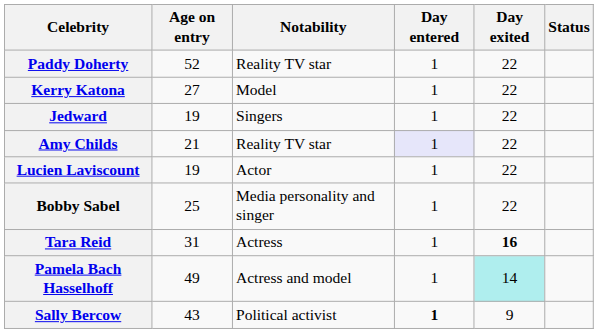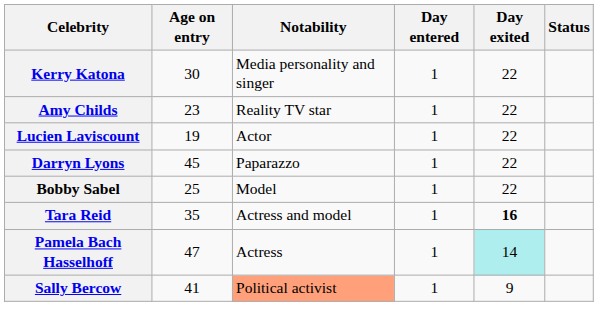 <table class="wikitable sortable" style="text-align:left; line-height:20px; width:auto;">
 <tr>
 <th scope="col">Celebrity</th>
 <th scope="col">Age on entry</th>
 <th scope="col">Notability</th>
 <th scope="col">Day entered</th>
 <th scope="col">Day exited</th>
 <th scope="col">Status</th>
 </tr>
 <tr>
-<th scope="row"><a href='#'>Paddy Doherty</a></th>
-<td align="center">52</td>
-<td>Reality TV star</td>
-<td align="center">1</td>
-<td align="center">22</td>
-<td></td>
-</tr>
-<tr>
 <th scope="row"><a href='#'>Kerry Katona</a></th>
-<td align="center">27</td>
-<td>Model</td>
-<td align="center">1</td>
-<td align="center">22</td>
-<td></td>
-</tr>
-<tr>
-<th scope="row"><a href='#'>Jedward</a></th>
-<td align="center">19</td>
-<td>Singers</td>
+<td align="center">30</td>
+<td>Media personality and singer</td>
 <td align="center">1</td>
 <td align="center">22</td>
 <td></td>
 </tr>
 <tr>
 <th scope="row"><a href='#'>Amy Childs</a></th>
-<td align="center">21</td>
+<td align="center">23</td>
 <td>Reality TV star</td>
-<td align="center" style="background: lavender;">1</td>
+<td align="center">1</td>
 <td align="center">22</td>
 <td></td>
 </tr>
 <tr>
 <th scope="row"><a href='#'>Lucien Laviscount</a></th>
 <td align="center">19</td>
 <td>Actor</td>
 <td align="center">1</td>
 <td align="center">22</td>
 <td></td>
 </tr>
 <tr>
+<th scope="row"><a href='#'>Darryn Lyons</a></th>
+<td align="center">45</td>
+<td>Paparazzo</td>
+<td align="center">1</td>
+<td align="center">22</td>
+<td></td>
+</tr>
+<tr>
 <th scope="row">Bobby Sabel</th>
 <td align="center">25</td>
-<td>Media personality and singer</td>
+<td>Model</td>
 <td align="center">1</td>
 <td align="center">22</td>
 <td></td>
 </tr>
 <tr>
 <th scope="row"><a href='#'>Tara Reid</a></th>
-<td align="center">31</td>
-<td>Actress</td>
+<td align="center">35</td>
+<td>Actress and model</td>
 <td align="center">1</td>
 <td align="center"><strong>16</strong></td>
 <td></td>
 </tr>
 <tr>
 <th scope="row"><a href='#'>Pamela Bach Hasselhoff</a></th>
-<td align="center">49</td>
-<td>Actress and model</td>
+<td align="center">47</td>
+<td>Actress</td>
 <td align="center">1</td>
 <td align="center" style="background: paleturquoise;">14</td>
 <td></td>
 </tr>
 <tr>
 <th scope="row"><a href='#'>Sally Bercow</a></th>
-<td align="center">43</td>
-<td>Political activist</td>
-<td align="center"><strong>1</strong></td>
+<td align="center">41</td>
+<td style="background: lightsalmon;">Political activist</td>
+<td align="center">1</td>
 <td align="center">9</td>
 <td></td>
 </tr>
 </table>
